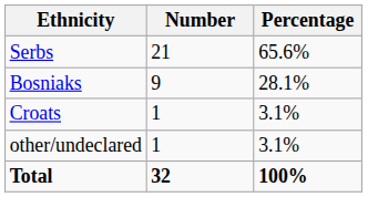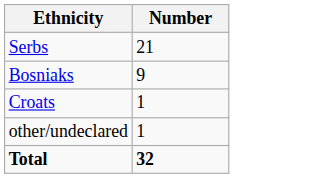 <table class="wikitable">
 <tr>
 <th width="100px">Ethnicity</th>
 <th width="80px">Number</th>
-<th width="80px">Percentage</th>
 </tr>
 <tr>
 <td><a href='#'>Serbs</a></td>
 <td>21</td>
-<td>65.6%</td>
 </tr>
 <tr>
 <td><a href='#'>Bosniaks</a></td>
 <td>9</td>
-<td>28.1%</td>
 </tr>
 <tr>
 <td><a href='#'>Croats</a></td>
 <td>1</td>
-<td>3.1%</td>
 </tr>
 <tr>
 <td>other/undeclared</td>
 <td>1</td>
-<td>3.1%</td>
 </tr>
 <tr>
 <td><strong>Total</strong></td>
 <td><strong>32</strong></td>
-<td><strong>100%</strong></td>
 </tr>
 </table>
